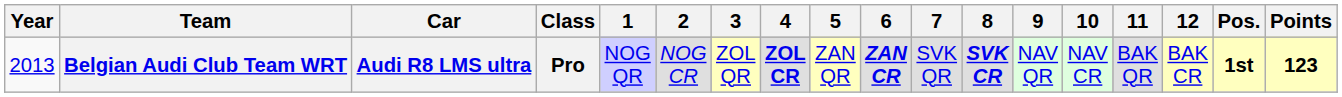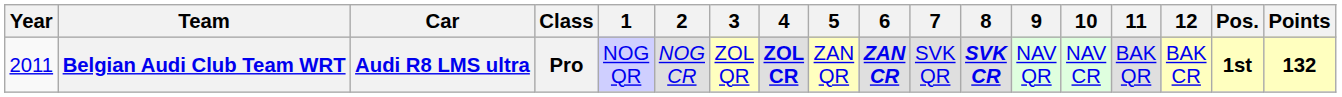 <table class="wikitable" border="1" style="text-align:center; font-size:90%;">
 <tr>
 <th>Year</th>
 <th>Team</th>
 <th>Car</th>
 <th>Class</th>
 <th>1</th>
 <th>2</th>
 <th>3</th>
 <th>4</th>
 <th>5</th>
 <th>6</th>
 <th>7</th>
 <th>8</th>
 <th>9</th>
 <th>10</th>
 <th>11</th>
 <th>12</th>
 <th>Pos.</th>
 <th>Points</th>
 </tr>
 <tr>
-<td><a href='#'>2013</a></td>
+<td><a href='#'>2011</a></td>
 <th><a href='#'>Belgian Audi Club Team WRT</a></th>
 <th><a href='#'>Audi R8 LMS ultra</a></th>
 <th>Pro</th>
 <td style="background:#CFCFFF;"><a href='#'>NOG<br>QR</a><br></td>
 <td style="background:#DFDFDF;"><em><a href='#'>NOG<br>CR</a></em><br></td>
 <td style="background:#FFFFBF;"><a href='#'>ZOL<br>QR</a><br></td>
 <td style="background:#DFDFDF;"><strong><a href='#'>ZOL<br>CR</a></strong><br></td>
 <td style="background:#FFFFBF;"><a href='#'>ZAN<br>QR</a><br></td>
 <td style="background:#DFDFDF;"><strong><em><a href='#'>ZAN<br>CR</a></em></strong><br></td>
 <td style="background:#DFDFDF;"><a href='#'>SVK<br>QR</a><br></td>
 <td style="background:#DFDFDF;"><strong><em><a href='#'>SVK<br>CR</a></em><br></strong></td>
 <td style="background:#DFFFDF;"><a href='#'>NAV<br>QR</a><br></td>
 <td style="background:#DFFFDF;"><a href='#'>NAV<br>CR</a><br></td>
 <td style="background:#DFDFDF;"><a href='#'>BAK<br>QR</a><br></td>
 <td style="background:#FFFFBF;"><a href='#'>BAK<br>CR</a><br></td>
 <th style="background:#FFFFBF;">1st</th>
-<th style="background:#FFFFBF;">123</th>
+<th style="background:#FFFFBF;">132</th>
 </tr>
 </table>
